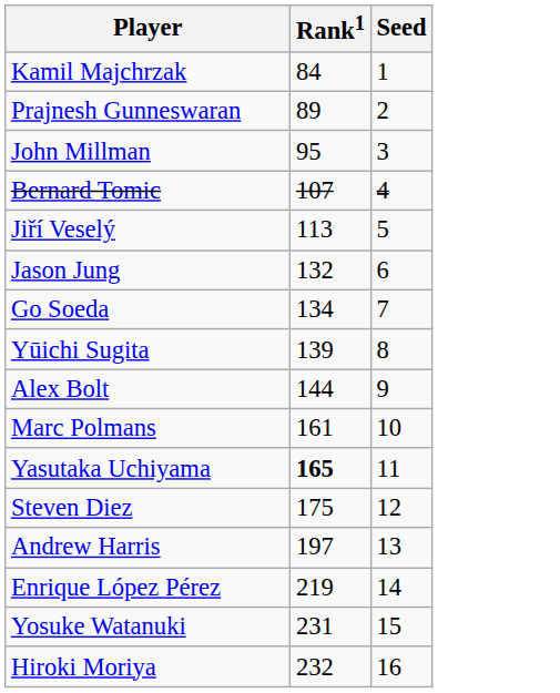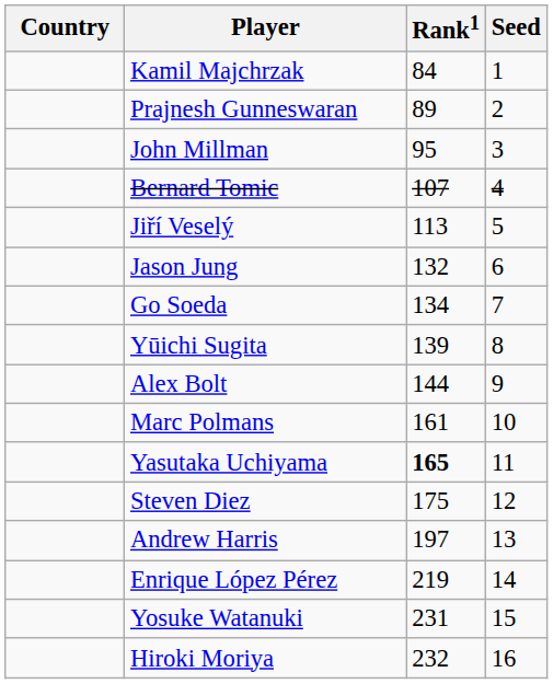 <table class="sortable wikitable">
 <tr>
+<th width="70">Country</th>
 <th width="175">Player</th>
 <th>Rank<sup>1</sup></th>
 <th>Seed</th>
 </tr>
 <tr>
+<td></td>
 <td><a href='#'>Kamil Majchrzak</a></td>
 <td>84</td>
 <td>1</td>
 </tr>
 <tr>
+<td></td>
 <td><a href='#'>Prajnesh Gunneswaran</a></td>
 <td>89</td>
 <td>2</td>
 </tr>
 <tr>
+<td></td>
 <td><a href='#'>John Millman</a></td>
 <td>95</td>
 <td>3</td>
 </tr>
 <tr>
+<td><s></s></td>
 <td><s><a href='#'>Bernard Tomic</a></s></td>
 <td><s>107</s></td>
 <td><s>4</s></td>
 </tr>
 <tr>
+<td></td>
 <td><a href='#'>Jiří Veselý</a></td>
 <td>113</td>
 <td>5</td>
 </tr>
 <tr>
+<td></td>
 <td><a href='#'>Jason Jung</a></td>
 <td>132</td>
 <td>6</td>
 </tr>
 <tr>
+<td></td>
 <td><a href='#'>Go Soeda</a></td>
 <td>134</td>
 <td>7</td>
 </tr>
 <tr>
+<td></td>
 <td><a href='#'>Yūichi Sugita</a></td>
 <td>139</td>
 <td>8</td>
 </tr>
 <tr>
+<td></td>
 <td><a href='#'>Alex Bolt</a></td>
 <td>144</td>
 <td>9</td>
 </tr>
 <tr>
+<td></td>
 <td><a href='#'>Marc Polmans</a></td>
 <td>161</td>
 <td>10</td>
 </tr>
 <tr>
+<td></td>
 <td><a href='#'>Yasutaka Uchiyama</a></td>
 <td><strong>165</strong></td>
 <td>11</td>
 </tr>
 <tr>
+<td></td>
 <td><a href='#'>Steven Diez</a></td>
 <td>175</td>
 <td>12</td>
 </tr>
 <tr>
+<td></td>
 <td><a href='#'>Andrew Harris</a></td>
 <td>197</td>
 <td>13</td>
 </tr>
 <tr>
+<td></td>
 <td><a href='#'>Enrique López Pérez</a></td>
 <td>219</td>
 <td>14</td>
 </tr>
 <tr>
+<td></td>
 <td><a href='#'>Yosuke Watanuki</a></td>
 <td>231</td>
 <td>15</td>
 </tr>
 <tr>
+<td></td>
 <td><a href='#'>Hiroki Moriya</a></td>
 <td>232</td>
 <td>16</td>
 </tr>
 </table>
